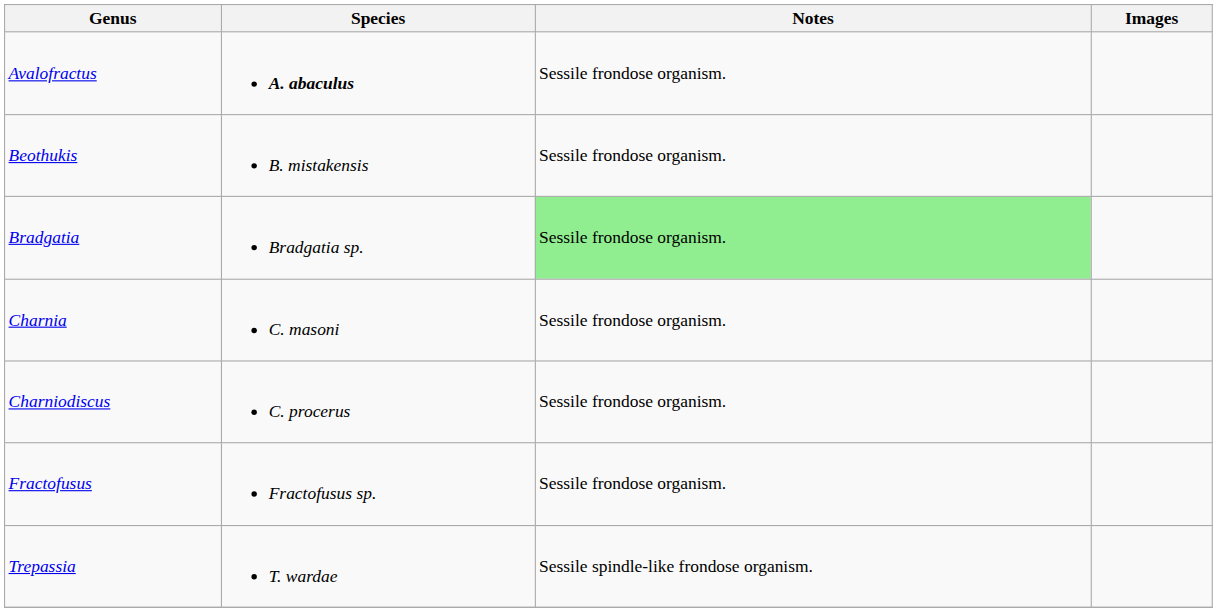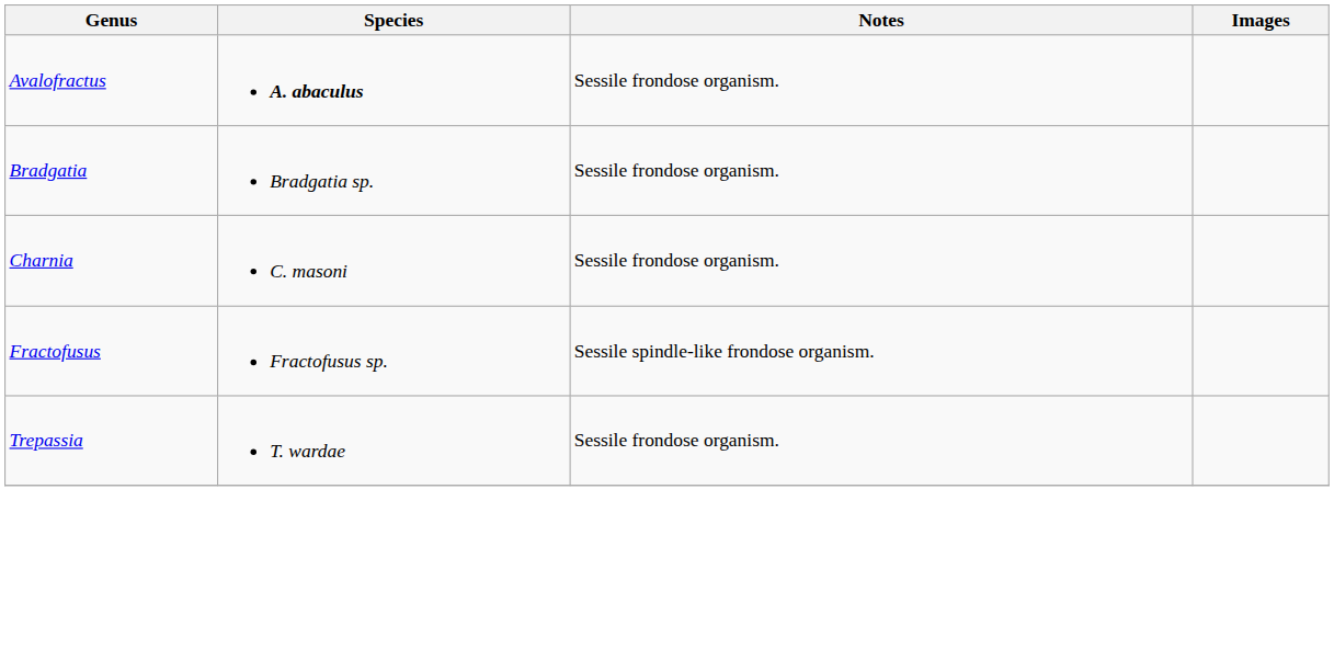 <table class="wikitable sortable" style="width:70%;">
 <tr>
 <th>Genus</th>
 <th>Species</th>
 <th>Notes</th>
 <th>Images</th>
 </tr>
 <tr>
 <td><em><a href='#'>Avalofractus</a></em></td>
 <td><strong><br><ul><li><em>A. abaculus</em></li></ul></strong></td>
 <td>Sessile frondose organism.</td>
 <td></td>
 </tr>
 <tr>
-<td><em><a href='#'>Beothukis</a></em></td>
-<td><br><ul><li><em>B. mistakensis</em></li></ul></td>
-<td>Sessile frondose organism.</td>
-<td></td>
-</tr>
-<tr>
 <td><em><a href='#'>Bradgatia</a></em></td>
 <td><br><ul><li><em>Bradgatia sp.</em></li></ul></td>
-<td style="background: lightgreen;">Sessile frondose organism.</td>
+<td>Sessile frondose organism.</td>
 <td></td>
 </tr>
 <tr>
 <td><em><a href='#'>Charnia</a></em></td>
 <td><br><ul><li><em>C. masoni</em></li></ul></td>
 <td>Sessile frondose organism.</td>
 <td></td>
 </tr>
 <tr>
-<td><em><a href='#'>Charniodiscus</a></em></td>
-<td><br><ul><li><em>C. procerus</em></li></ul></td>
-<td>Sessile frondose organism.</td>
-<td></td>
-</tr>
-<tr>
 <td><em><a href='#'>Fractofusus</a></em></td>
 <td><br><ul><li><em>Fractofusus sp.</em></li></ul></td>
-<td>Sessile frondose organism.</td>
+<td>Sessile spindle-like frondose organism.</td>
 <td></td>
 </tr>
 <tr>
 <td><em><a href='#'>Trepassia</a></em></td>
 <td><br><ul><li><em>T. wardae</em></li></ul></td>
-<td>Sessile spindle-like frondose organism.</td>
+<td>Sessile frondose organism.</td>
 <td></td>
 </tr>
 <tr>
 </tr>
 </table>
